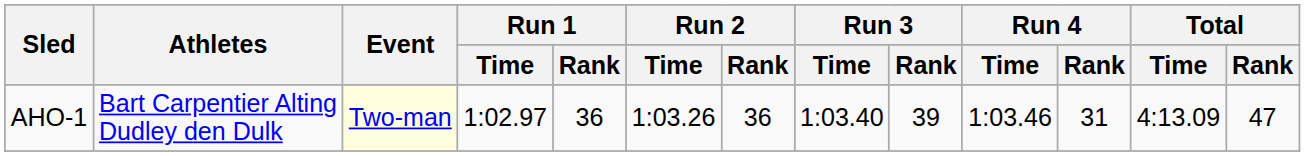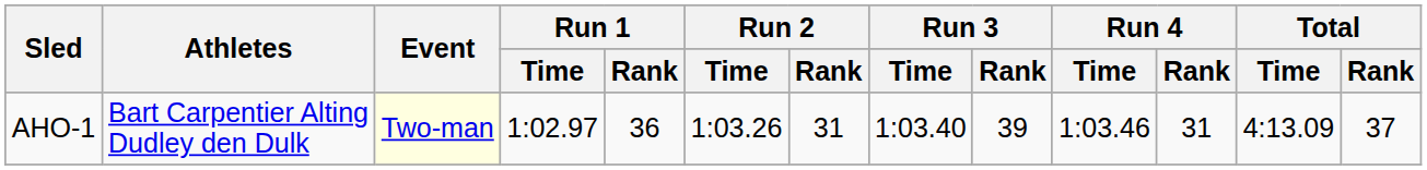 <table class="wikitable" border="1" style="font-size:90%">
 <tr>
 <th rowspan="2">Sled</th>
 <th rowspan="2">Athletes</th>
 <th rowspan="2">Event</th>
 <th colspan="2">Run 1</th>
 <th colspan="2">Run 2</th>
 <th colspan="2">Run 3</th>
 <th colspan="2">Run 4</th>
 <th colspan="2">Total</th>
 </tr>
 <tr>
 <th>Time</th>
 <th>Rank</th>
 <th>Time</th>
 <th>Rank</th>
 <th>Time</th>
 <th>Rank</th>
 <th>Time</th>
 <th>Rank</th>
 <th>Time</th>
 <th>Rank</th>
 </tr>
 <tr>
 <td align="center">AHO-1</td>
 <td><a href='#'>Bart Carpentier Alting</a><br><a href='#'>Dudley den Dulk</a></td>
 <td style="background: lightyellow;"><a href='#'>Two-man</a></td>
 <td align="center">1:02.97</td>
 <td align="center">36</td>
 <td align="center">1:03.26</td>
-<td align="center">36</td>
+<td align="center">31</td>
 <td align="center">1:03.40</td>
 <td align="center">39</td>
 <td align="center">1:03.46</td>
 <td align="center">31</td>
 <td align="center">4:13.09</td>
-<td align="center">47</td>
+<td align="center">37</td>
 </tr>
 </table>
